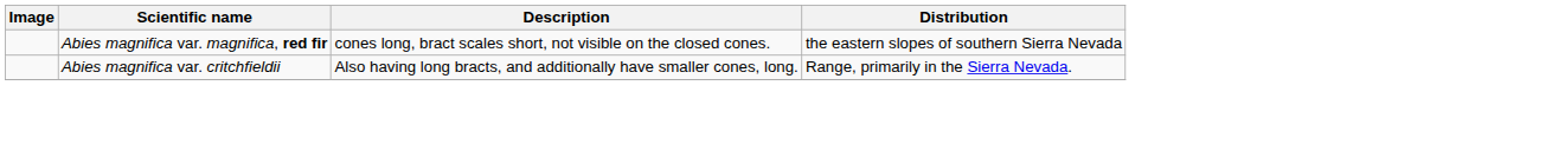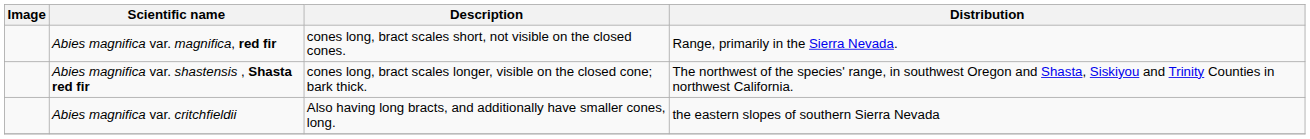 <table class="wikitable">
 <tr>
 <th>Image</th>
 <th>Scientific name</th>
 <th>Description</th>
 <th>Distribution</th>
 </tr>
 <tr>
 <td></td>
 <td><em>Abies magnifica</em> var. <em>magnifica</em>, <strong>red fir</strong></td>
 <td>cones  long, bract scales short, not visible on the closed cones.</td>
-<td>the eastern slopes of southern Sierra Nevada</td>
+<td>Range, primarily in the <a href='#'>Sierra Nevada</a>.</td>
+</tr>
+<tr>
+<td></td>
+<td><em>Abies magnifica</em> var. <em>shastensis</em> , <strong>Shasta red fir</strong></td>
+<td>cones  long, bract scales longer, visible on the closed cone; bark  thick.</td>
+<td>The northwest of the species' range, in southwest Oregon and <a href='#'>Shasta</a>, <a href='#'>Siskiyou</a> and <a href='#'>Trinity</a> Counties in northwest California.</td>
 </tr>
 <tr>
 <td></td>
 <td><em>Abies  magnifica</em> var. <em>critchfieldii</em> </td>
 <td>Also having long bracts, and additionally have smaller cones,  long.</td>
-<td>Range, primarily in the <a href='#'>Sierra Nevada</a>.</td>
+<td>the eastern slopes of southern Sierra Nevada</td>
 </tr>
 <tr>
 </tr>
 </table>
